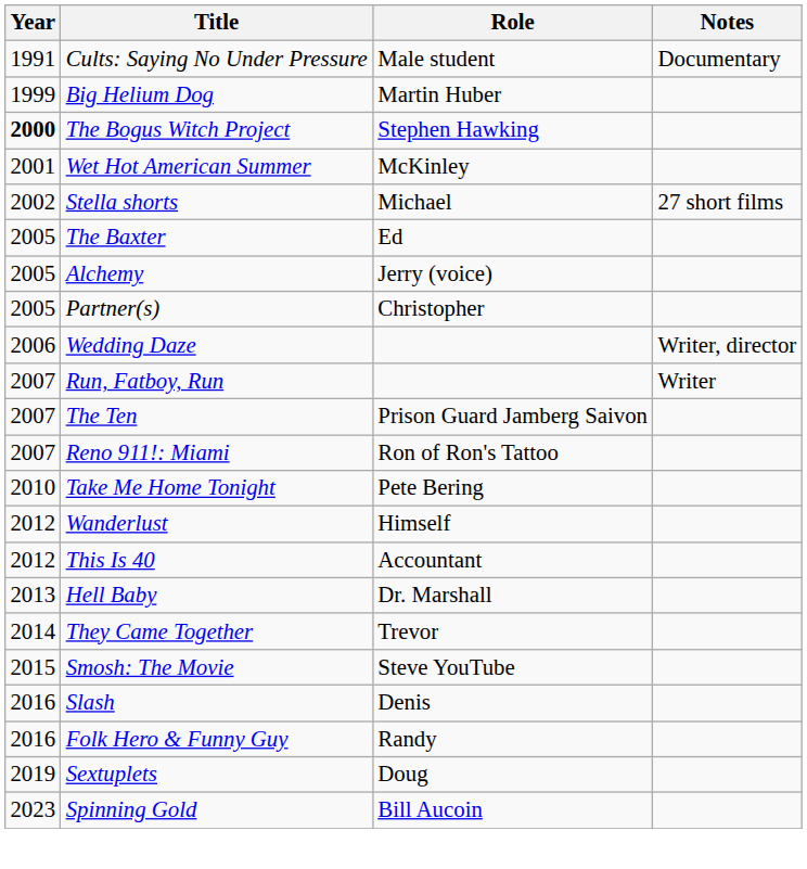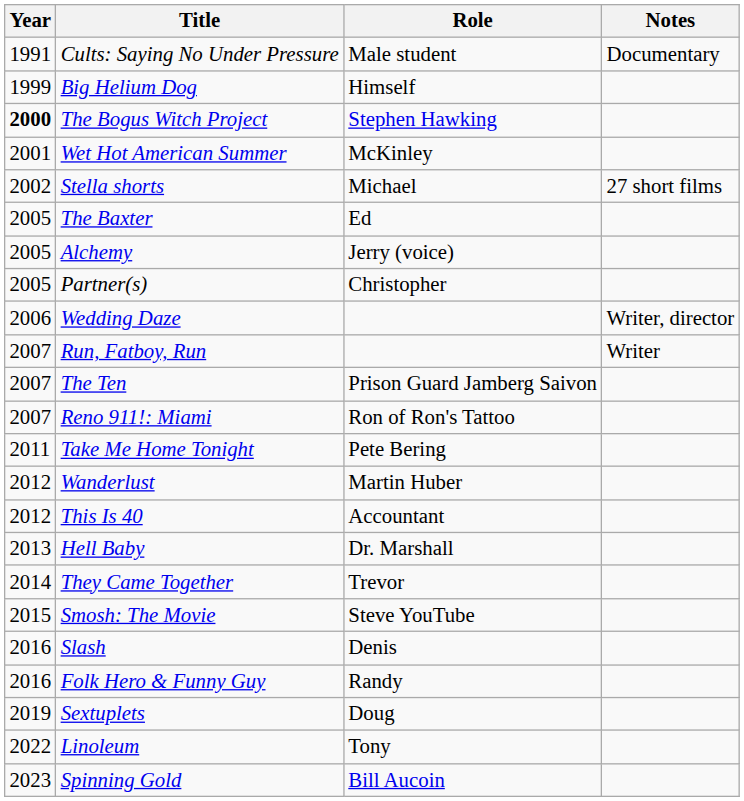 <table class="wikitable plainrowheaders sortable">
 <tr>
 <th scope="col">Year</th>
 <th scope="col">Title</th>
 <th scope="col">Role</th>
 <th class="unsortable">Notes</th>
 </tr>
 <tr>
 <td>1991</td>
 <td><em>Cults: Saying No Under Pressure</em></td>
 <td>Male student</td>
 <td>Documentary</td>
 </tr>
 <tr>
 <td>1999</td>
 <td><em><a href='#'>Big Helium Dog</a></em></td>
-<td>Martin Huber</td>
+<td>Himself</td>
 <td></td>
 </tr>
 <tr>
 <td><strong>2000</strong></td>
 <td><em><a href='#'>The Bogus Witch Project</a></em></td>
 <td><a href='#'>Stephen Hawking</a></td>
 <td></td>
 </tr>
 <tr>
 <td>2001</td>
 <td><em><a href='#'>Wet Hot American Summer</a></em></td>
 <td>McKinley</td>
 <td></td>
 </tr>
 <tr>
 <td>2002</td>
 <td><em><a href='#'>Stella shorts</a></em></td>
 <td>Michael</td>
 <td>27 short films</td>
 </tr>
 <tr>
 <td>2005</td>
 <td><em><a href='#'>The Baxter</a></em></td>
 <td>Ed</td>
 <td></td>
 </tr>
 <tr>
 <td>2005</td>
 <td><em><a href='#'>Alchemy</a></em></td>
 <td>Jerry (voice)</td>
 <td></td>
 </tr>
 <tr>
 <td>2005</td>
 <td><em>Partner(s)</em></td>
 <td>Christopher</td>
 <td></td>
 </tr>
 <tr>
 <td>2006</td>
 <td><em><a href='#'>Wedding Daze</a></em></td>
 <td></td>
 <td>Writer, director</td>
 </tr>
 <tr>
 <td>2007</td>
 <td><em><a href='#'>Run, Fatboy, Run</a></em></td>
 <td></td>
 <td>Writer</td>
 </tr>
 <tr>
 <td>2007</td>
 <td><em><a href='#'>The Ten</a></em></td>
 <td>Prison Guard Jamberg Saivon</td>
 <td></td>
 </tr>
 <tr>
 <td>2007</td>
 <td><em><a href='#'>Reno 911!: Miami</a></em></td>
 <td>Ron of Ron's Tattoo</td>
 <td></td>
 </tr>
 <tr>
-<td>2010</td>
+<td>2011</td>
 <td><em><a href='#'>Take Me Home Tonight</a></em></td>
 <td>Pete Bering</td>
 <td></td>
 </tr>
 <tr>
 <td>2012</td>
 <td><em><a href='#'>Wanderlust</a></em></td>
-<td>Himself</td>
+<td>Martin Huber</td>
 <td></td>
 </tr>
 <tr>
 <td>2012</td>
 <td><em><a href='#'>This Is 40</a></em></td>
 <td>Accountant</td>
 <td></td>
 </tr>
 <tr>
 <td>2013</td>
 <td><em><a href='#'>Hell Baby</a></em></td>
 <td>Dr. Marshall</td>
 <td></td>
 </tr>
 <tr>
 <td>2014</td>
 <td><em><a href='#'>They Came Together</a></em></td>
 <td>Trevor</td>
 <td></td>
 </tr>
 <tr>
 <td>2015</td>
 <td><em><a href='#'>Smosh: The Movie</a></em></td>
 <td>Steve YouTube</td>
 <td></td>
 </tr>
 <tr>
 <td>2016</td>
 <td><em><a href='#'>Slash</a></em></td>
 <td>Denis</td>
 <td></td>
 </tr>
 <tr>
 <td>2016</td>
 <td><em><a href='#'>Folk Hero & Funny Guy</a></em></td>
 <td>Randy</td>
 <td></td>
 </tr>
 <tr>
 <td>2019</td>
 <td><em><a href='#'>Sextuplets</a></em></td>
 <td>Doug</td>
 <td></td>
 </tr>
 <tr>
+<td>2022</td>
+<td><em><a href='#'>Linoleum</a></em></td>
+<td>Tony</td>
+<td></td>
+</tr>
+<tr>
 <td>2023</td>
 <td><em><a href='#'>Spinning Gold</a></em></td>
 <td><a href='#'>Bill Aucoin</a></td>
 <td></td>
 </tr>
 </table>
